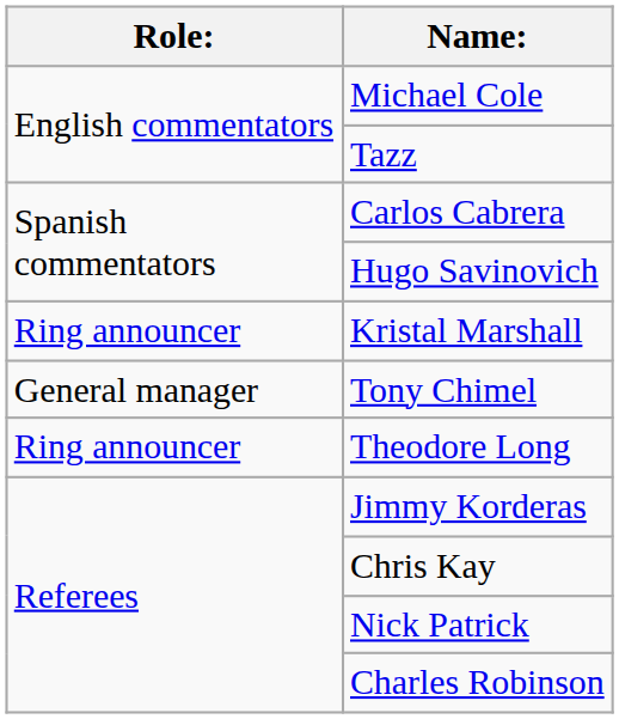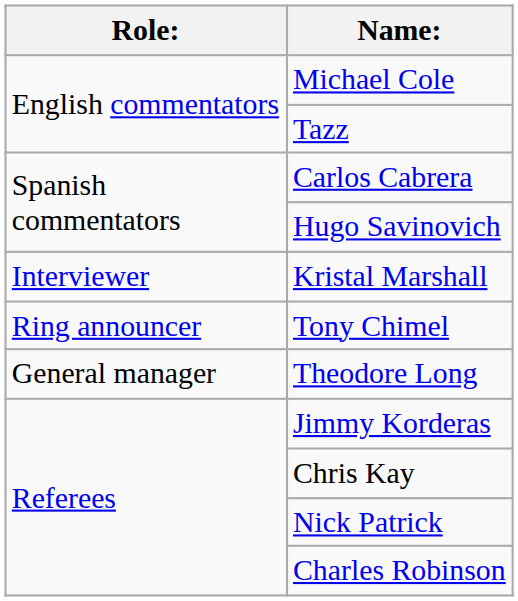 <table class=wikitable style="font-size:90%; margin: 0.5em 0 0.5em 1em; float: right; clear: right;">
 <tr>
 <th>Role:</th>
 <th>Name:</th>
 </tr>
 <tr>
 <td rowspan="2">English <a href='#'>commentators</a></td>
 <td><a href='#'>Michael Cole</a></td>
 </tr>
 <tr>
 <td><a href='#'>Tazz</a></td>
 </tr>
 <tr>
 <td rowspan="2">Spanish<br>commentators</td>
 <td><a href='#'>Carlos Cabrera</a></td>
 </tr>
 <tr>
 <td><a href='#'>Hugo Savinovich</a></td>
 </tr>
 <tr>
-<td><a href='#'>Ring announcer</a></td>
+<td><a href='#'>Interviewer</a></td>
 <td><a href='#'>Kristal Marshall</a></td>
 </tr>
 <tr>
-<td>General manager</td>
+<td><a href='#'>Ring announcer</a></td>
 <td><a href='#'>Tony Chimel</a></td>
 </tr>
 <tr>
-<td><a href='#'>Ring announcer</a></td>
+<td>General manager</td>
 <td><a href='#'>Theodore Long</a></td>
 </tr>
 <tr>
 <td rowspan="4"><a href='#'>Referees</a></td>
 <td><a href='#'>Jimmy Korderas</a></td>
 </tr>
 <tr>
 <td>Chris Kay</td>
 </tr>
 <tr>
 <td><a href='#'>Nick Patrick</a></td>
 </tr>
 <tr>
 <td><a href='#'>Charles Robinson</a></td>
 </tr>
 </table>
